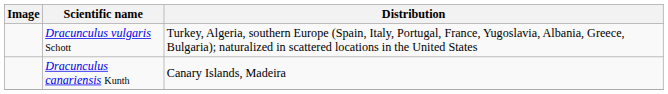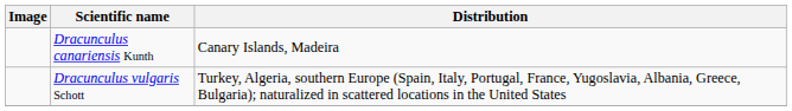 <table class="wikitable">
 <tr>
 <th>Image</th>
 <th>Scientific name</th>
 <th>Distribution</th>
 </tr>
 <tr>
 <td></td>
+<td><em><a href='#'>Dracunculus canariensis</a></em>  <small>Kunth</small></td>
+<td>Canary Islands, Madeira</td>
+</tr>
+<tr>
+<td></td>
 <td><em><a href='#'>Dracunculus vulgaris</a></em> <small>Schott</small></td>
 <td>Turkey, Algeria, southern Europe (Spain, Italy, Portugal, France, Yugoslavia, Albania, Greece, Bulgaria); naturalized in scattered locations in the United States</td>
 </tr>
 <tr>
-<td></td>
-<td><em><a href='#'>Dracunculus canariensis</a></em>  <small>Kunth</small></td>
-<td>Canary Islands, Madeira</td>
-</tr>
-<tr>
 </tr>
 </table>
